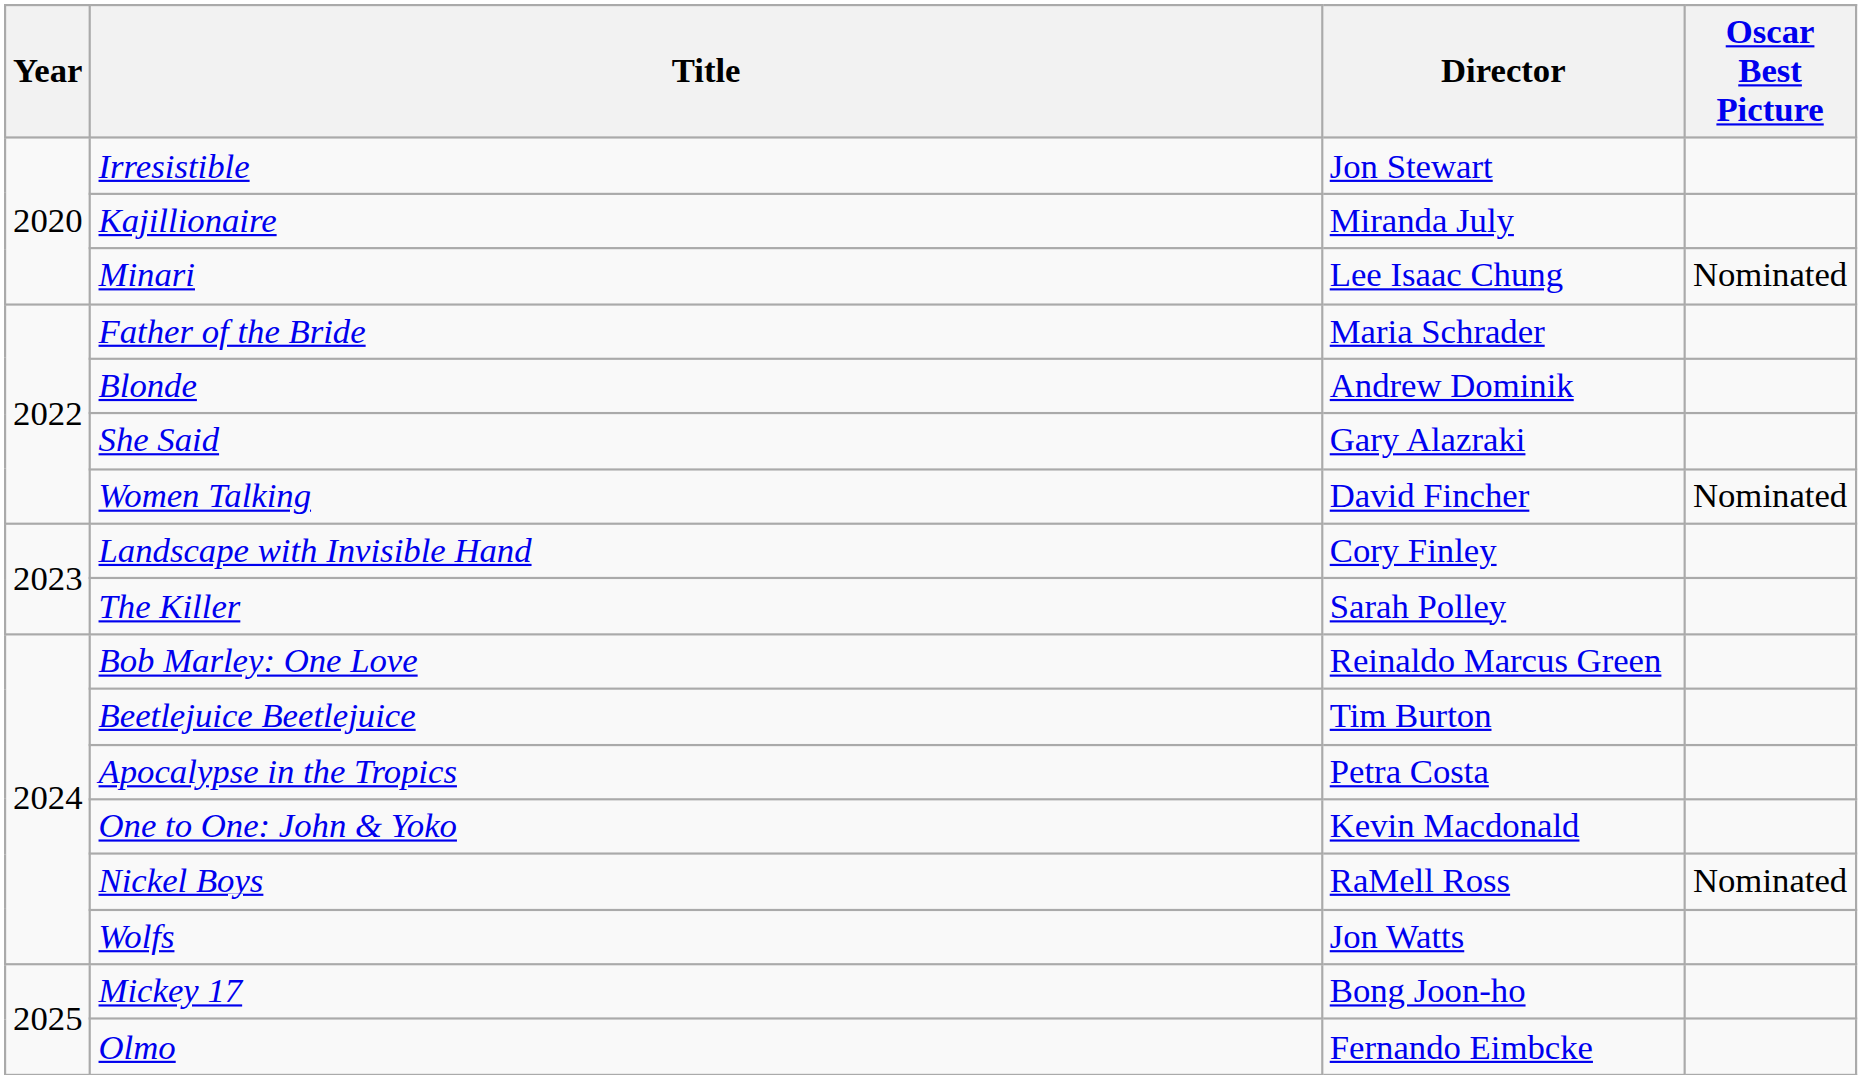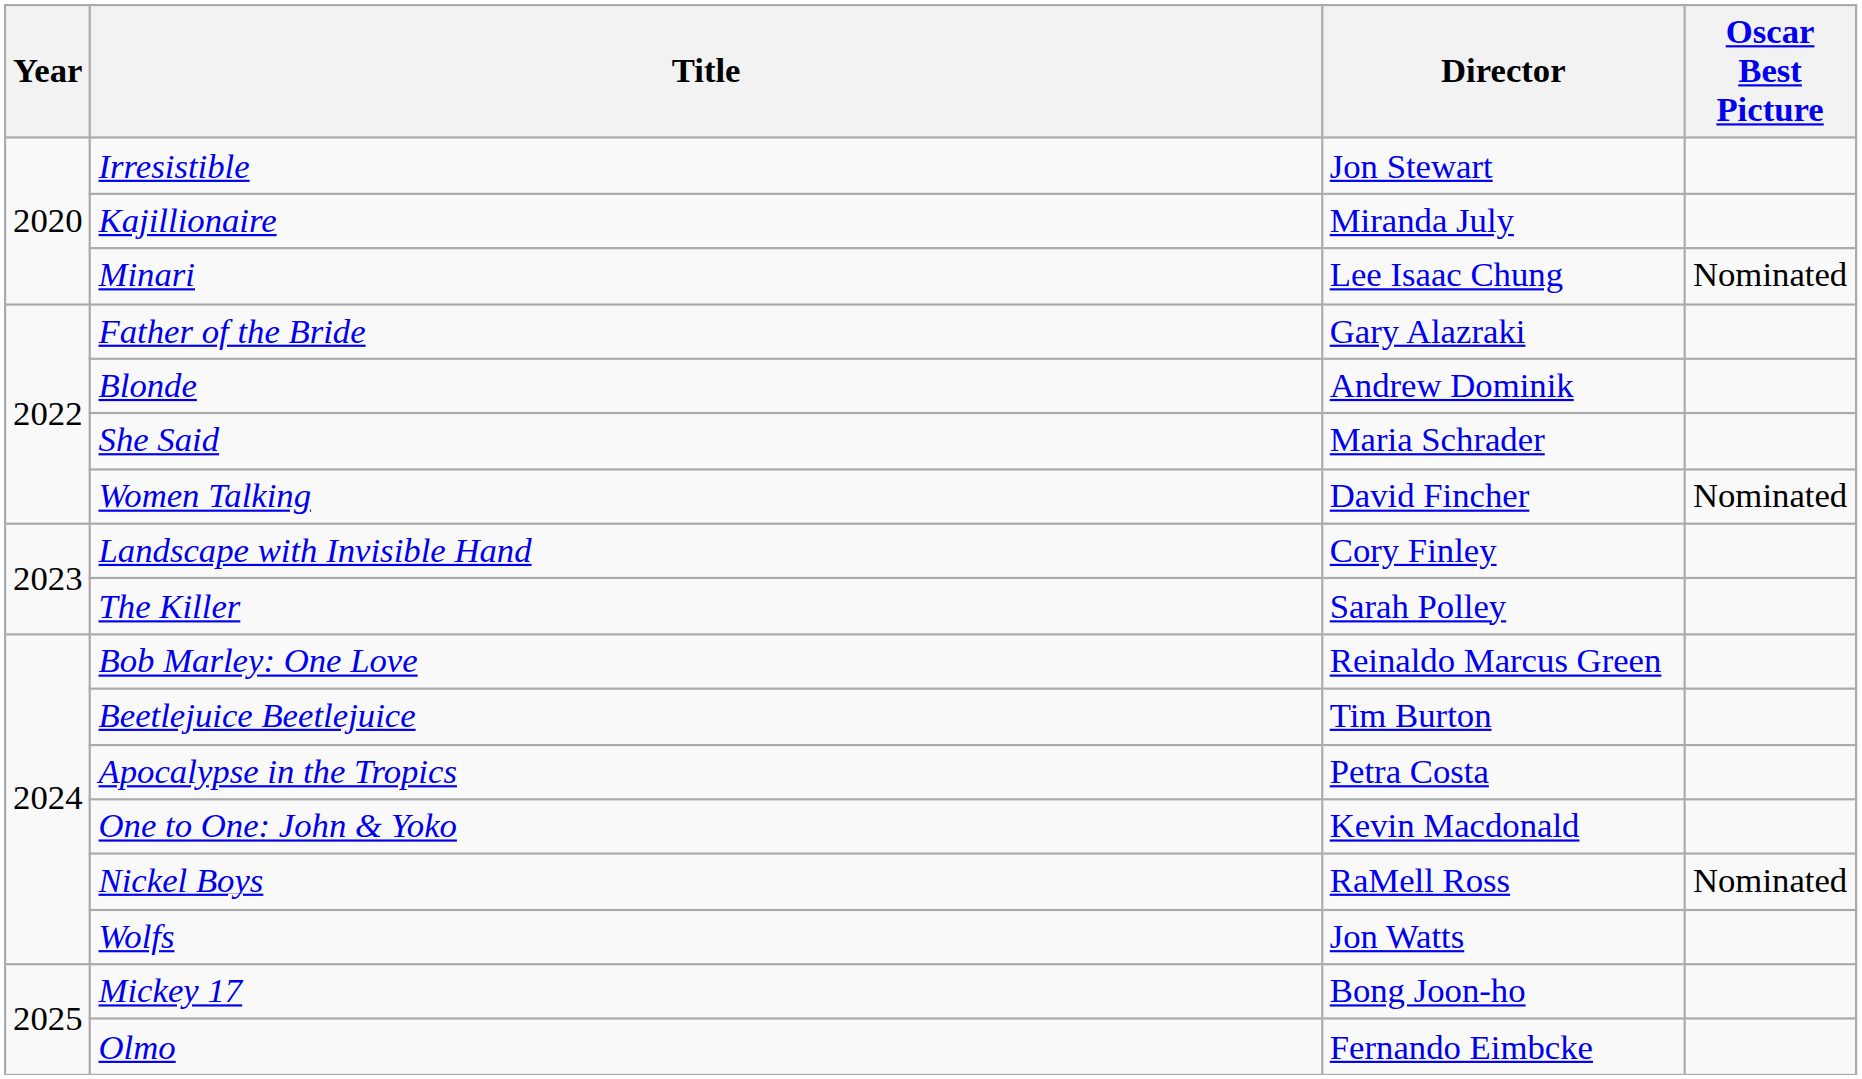 <table class="wikitable sortable">
 <tr>
 <th scope="col" style="width:1em;">Year</th>
 <th scope="col" style="width:35em;">Title</th>
 <th scope="col" style="width:10em;">Director</th>
 <th scope="col" style="width:1em;"><a href='#'>Oscar Best Picture</a></th>
 </tr>
 <tr>
 <td rowspan="3">2020</td>
 <td><em><a href='#'>Irresistible</a></em></td>
 <td><a href='#'>Jon Stewart</a></td>
 <td></td>
 </tr>
 <tr>
 <td><em><a href='#'>Kajillionaire</a></em></td>
 <td><a href='#'>Miranda July</a></td>
 <td></td>
 </tr>
 <tr>
 <td><em><a href='#'>Minari</a></em></td>
 <td><a href='#'>Lee Isaac Chung</a></td>
 <td>Nominated</td>
 </tr>
 <tr>
 <td rowspan="4">2022</td>
 <td><em><a href='#'>Father of the Bride</a></em></td>
-<td><a href='#'>Maria Schrader</a></td>
+<td><a href='#'>Gary Alazraki</a></td>
 <td></td>
 </tr>
 <tr>
 <td><em><a href='#'>Blonde</a></em></td>
 <td><a href='#'>Andrew Dominik</a></td>
 <td></td>
 </tr>
 <tr>
 <td><em><a href='#'>She Said</a></em></td>
-<td><a href='#'>Gary Alazraki</a></td>
+<td><a href='#'>Maria Schrader</a></td>
 <td></td>
 </tr>
 <tr>
 <td><em><a href='#'>Women Talking</a></em></td>
 <td><a href='#'>David Fincher</a></td>
 <td>Nominated</td>
 </tr>
 <tr>
 <td rowspan="2">2023</td>
 <td><em><a href='#'>Landscape with Invisible Hand</a></em></td>
 <td><a href='#'>Cory Finley</a></td>
 <td></td>
 </tr>
 <tr>
 <td><em><a href='#'>The Killer</a></em></td>
 <td><a href='#'>Sarah Polley</a></td>
 <td></td>
 </tr>
 <tr>
 <td rowspan="6">2024</td>
 <td><em><a href='#'>Bob Marley: One Love</a></em></td>
 <td><a href='#'>Reinaldo Marcus Green</a></td>
 <td></td>
 </tr>
 <tr>
 <td><em><a href='#'>Beetlejuice Beetlejuice</a></em></td>
 <td><a href='#'>Tim Burton</a></td>
 <td></td>
 </tr>
 <tr>
 <td><em><a href='#'>Apocalypse in the Tropics</a></em></td>
 <td><a href='#'>Petra Costa</a></td>
 <td></td>
 </tr>
 <tr>
 <td><em><a href='#'>One to One: John & Yoko</a></em></td>
 <td><a href='#'>Kevin Macdonald</a></td>
 <td></td>
 </tr>
 <tr>
 <td><em><a href='#'>Nickel Boys</a></em></td>
 <td><a href='#'>RaMell Ross</a></td>
 <td>Nominated</td>
 </tr>
 <tr>
 <td><em><a href='#'>Wolfs</a></em></td>
 <td><a href='#'>Jon Watts</a></td>
 <td></td>
 </tr>
 <tr>
 <td rowspan="2">2025</td>
 <td><em><a href='#'>Mickey 17</a></em></td>
 <td><a href='#'>Bong Joon-ho</a></td>
 <td></td>
 </tr>
 <tr>
 <td><em><a href='#'>Olmo</a></em></td>
 <td><a href='#'>Fernando Eimbcke</a></td>
 <td></td>
 </tr>
 </table>
